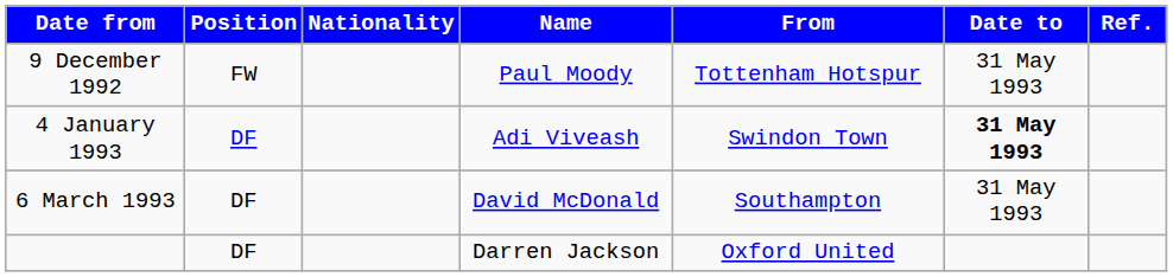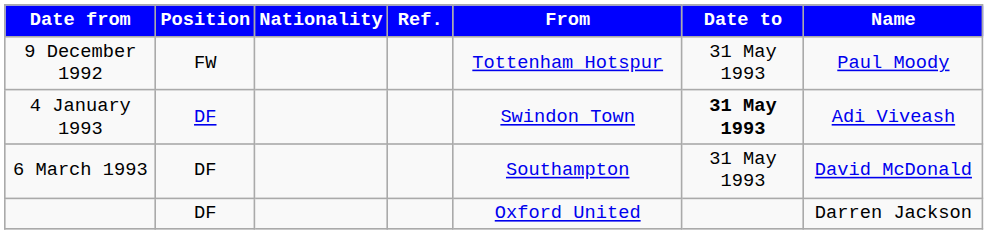 <table class="wikitable"  style="text-align:center; font-size:90%; ">
 <tr>
 <th style="background:#00f; color:white; width:150px;">Date from</th>
 <th style="background:#00f; color:white; width:50px;">Position</th>
 <th style="background:#00f; color:white; width:50px;">Nationality</th>
-<th style="background:#00f; color:white; width:200px;">Name</th>
+<th style="background:#00f; color:white; width:50px;">Ref.</th>
 <th style="background:#00f; color:white; width:250px;">From</th>
 <th style="background:#00f; color:white; width:150px;">Date to</th>
-<th style="background:#00f; color:white; width:50px;">Ref.</th>
+<th style="background:#00f; color:white; width:200px;">Name</th>
 </tr>
 <tr>
 <td>9 December 1992</td>
 <td>FW</td>
 <td></td>
-<td><a href='#'>Paul Moody</a></td>
+<td></td>
 <td><a href='#'>Tottenham Hotspur</a></td>
 <td>31 May 1993</td>
-<td></td>
+<td><a href='#'>Paul Moody</a></td>
 </tr>
 <tr>
 <td>4 January 1993</td>
 <td><a href='#'>DF</a></td>
 <td></td>
-<td><a href='#'>Adi Viveash</a></td>
+<td></td>
 <td><a href='#'>Swindon Town</a></td>
 <td><strong>31 May 1993</strong></td>
-<td></td>
+<td><a href='#'>Adi Viveash</a></td>
 </tr>
 <tr>
 <td>6 March 1993</td>
 <td>DF</td>
 <td></td>
-<td><a href='#'>David McDonald</a></td>
+<td></td>
 <td><a href='#'>Southampton</a></td>
 <td>31 May 1993</td>
-<td></td>
+<td><a href='#'>David McDonald</a></td>
 </tr>
 <tr>
 <td></td>
 <td>DF</td>
 <td></td>
-<td>Darren Jackson</td>
+<td></td>
 <td><a href='#'>Oxford United</a></td>
 <td></td>
-<td></td>
+<td>Darren Jackson</td>
 </tr>
 </table>
